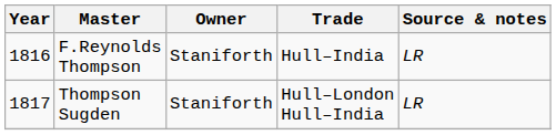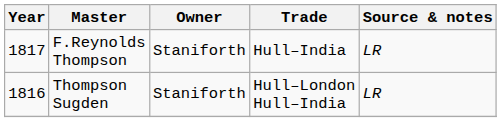 <table class="wikitable">
 <tr>
 <th>Year</th>
 <th>Master</th>
 <th>Owner</th>
 <th>Trade</th>
 <th>Source & notes</th>
 </tr>
 <tr>
-<td>1816</td>
+<td>1817</td>
 <td>F.Reynolds<br>Thompson</td>
 <td>Staniforth</td>
 <td>Hull–India</td>
 <td><em>LR</em></td>
 </tr>
 <tr>
-<td>1817</td>
+<td>1816</td>
 <td>Thompson<br>Sugden</td>
 <td>Staniforth</td>
 <td>Hull–London<br>Hull–India</td>
 <td><em>LR</em></td>
 </tr>
 <tr>
 </tr>
 </table>
